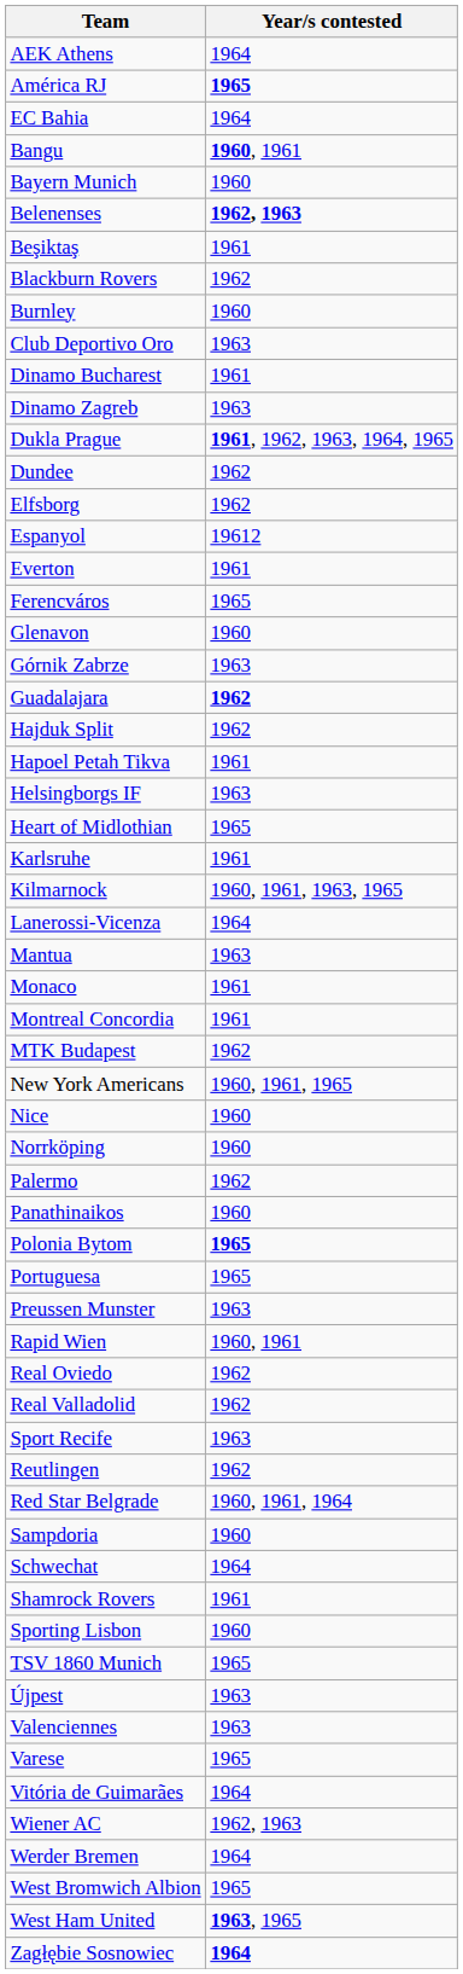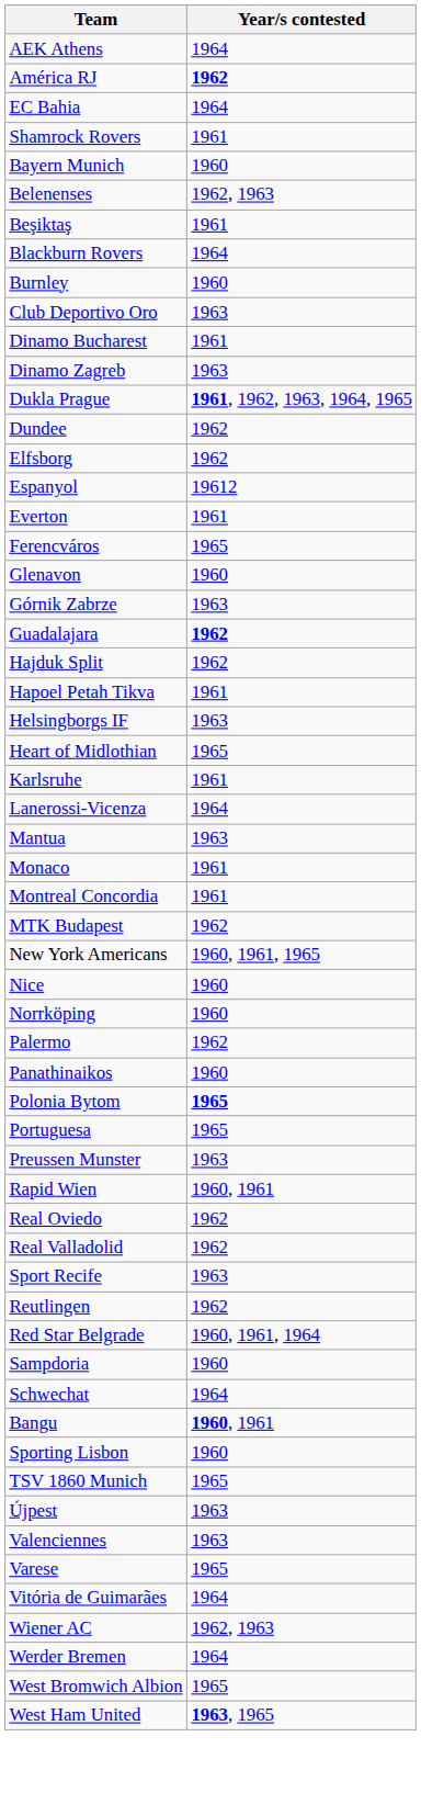 <table class="wikitable">
 <tr>
 <th>Team</th>
 <th>Year/s contested</th>
 </tr>
 <tr>
 <td> <a href='#'>AEK Athens</a></td>
 <td><a href='#'>1964</a></td>
 </tr>
 <tr>
 <td> <a href='#'>América RJ</a></td>
-<td><strong><a href='#'>1965</a></strong></td>
+<td><strong><a href='#'>1962</a></strong></td>
 </tr>
 <tr>
 <td> <a href='#'>EC Bahia</a></td>
 <td><a href='#'>1964</a></td>
 </tr>
 <tr>
-<td> <a href='#'>Bangu</a></td>
-<td><strong><a href='#'>1960</a></strong>, <a href='#'>1961</a></td>
+<td> <a href='#'>Shamrock Rovers</a></td>
+<td><a href='#'>1961</a></td>
 </tr>
 <tr>
 <td> <a href='#'>Bayern Munich</a></td>
 <td><a href='#'>1960</a></td>
 </tr>
 <tr>
 <td> <a href='#'>Belenenses</a></td>
-<td><strong><a href='#'>1962</a>, <a href='#'>1963</a></strong></td>
+<td><a href='#'>1962</a>, <a href='#'>1963</a></td>
 </tr>
 <tr>
 <td> <a href='#'>Beşiktaş</a></td>
 <td><a href='#'>1961</a></td>
 </tr>
 <tr>
 <td> <a href='#'>Blackburn Rovers</a></td>
-<td><a href='#'>1962</a></td>
+<td><a href='#'>1964</a></td>
 </tr>
 <tr>
 <td> <a href='#'>Burnley</a></td>
 <td><a href='#'>1960</a></td>
 </tr>
 <tr>
 <td> <a href='#'>Club Deportivo Oro</a></td>
 <td><a href='#'>1963</a></td>
 </tr>
 <tr>
 <td> <a href='#'>Dinamo Bucharest</a></td>
 <td><a href='#'>1961</a></td>
 </tr>
 <tr>
 <td> <a href='#'>Dinamo Zagreb</a></td>
 <td><a href='#'>1963</a></td>
 </tr>
 <tr>
 <td> <a href='#'>Dukla Prague</a></td>
 <td><strong><a href='#'>1961</a></strong>, <a href='#'>1962</a>, <a href='#'>1963</a>, <a href='#'>1964</a>, <a href='#'>1965</a></td>
 </tr>
 <tr>
 <td> <a href='#'>Dundee</a></td>
 <td><a href='#'>1962</a></td>
 </tr>
 <tr>
 <td> <a href='#'>Elfsborg</a></td>
 <td><a href='#'>1962</a></td>
 </tr>
 <tr>
 <td> <a href='#'>Espanyol</a></td>
 <td><a href='#'>19612</a></td>
 </tr>
 <tr>
 <td> <a href='#'>Everton</a></td>
 <td><a href='#'>1961</a></td>
 </tr>
 <tr>
 <td> <a href='#'>Ferencváros</a></td>
 <td><a href='#'>1965</a></td>
 </tr>
 <tr>
 <td> <a href='#'>Glenavon</a></td>
 <td><a href='#'>1960</a></td>
 </tr>
 <tr>
 <td> <a href='#'>Górnik Zabrze</a></td>
 <td><a href='#'>1963</a></td>
 </tr>
 <tr>
 <td> <a href='#'>Guadalajara</a></td>
 <td><strong><a href='#'>1962</a></strong></td>
 </tr>
 <tr>
 <td> <a href='#'>Hajduk Split</a></td>
 <td><a href='#'>1962</a></td>
 </tr>
 <tr>
 <td> <a href='#'>Hapoel Petah Tikva</a></td>
 <td><a href='#'>1961</a></td>
 </tr>
 <tr>
 <td> <a href='#'>Helsingborgs IF</a></td>
 <td><a href='#'>1963</a></td>
 </tr>
 <tr>
 <td> <a href='#'>Heart of Midlothian</a></td>
 <td><a href='#'>1965</a></td>
 </tr>
 <tr>
 <td> <a href='#'>Karlsruhe</a></td>
 <td><a href='#'>1961</a></td>
-</tr>
-<tr>
-<td> <a href='#'>Kilmarnock</a></td>
-<td><a href='#'>1960</a>, <a href='#'>1961</a>, <a href='#'>1963</a>, <a href='#'>1965</a></td>
 </tr>
 <tr>
 <td> <a href='#'>Lanerossi-Vicenza</a></td>
 <td><a href='#'>1964</a></td>
 </tr>
 <tr>
 <td> <a href='#'>Mantua</a></td>
 <td><a href='#'>1963</a></td>
 </tr>
 <tr>
 <td> <a href='#'>Monaco</a></td>
 <td><a href='#'>1961</a></td>
 </tr>
 <tr>
 <td> <a href='#'>Montreal Concordia</a></td>
 <td><a href='#'>1961</a></td>
 </tr>
 <tr>
 <td> <a href='#'>MTK Budapest</a></td>
 <td><a href='#'>1962</a></td>
 </tr>
 <tr>
 <td> New York Americans</td>
 <td><a href='#'>1960</a>, <a href='#'>1961</a>, <a href='#'>1965</a></td>
 </tr>
 <tr>
 <td> <a href='#'>Nice</a></td>
 <td><a href='#'>1960</a></td>
 </tr>
 <tr>
 <td> <a href='#'>Norrköping</a></td>
 <td><a href='#'>1960</a></td>
 </tr>
 <tr>
 <td> <a href='#'>Palermo</a></td>
 <td><a href='#'>1962</a></td>
 </tr>
 <tr>
 <td> <a href='#'>Panathinaikos</a></td>
 <td><a href='#'>1960</a></td>
 </tr>
 <tr>
 <td> <a href='#'>Polonia Bytom</a></td>
 <td><strong><a href='#'>1965</a></strong></td>
 </tr>
 <tr>
 <td> <a href='#'>Portuguesa</a></td>
 <td><a href='#'>1965</a></td>
 </tr>
 <tr>
 <td> <a href='#'>Preussen Munster</a></td>
 <td><a href='#'>1963</a></td>
 </tr>
 <tr>
 <td> <a href='#'>Rapid Wien</a></td>
 <td><a href='#'>1960</a>, <a href='#'>1961</a></td>
 </tr>
 <tr>
 <td> <a href='#'>Real Oviedo</a></td>
 <td><a href='#'>1962</a></td>
 </tr>
 <tr>
 <td> <a href='#'>Real Valladolid</a></td>
 <td><a href='#'>1962</a></td>
 </tr>
 <tr>
 <td> <a href='#'>Sport Recife</a></td>
 <td><a href='#'>1963</a></td>
 </tr>
 <tr>
 <td> <a href='#'>Reutlingen</a></td>
 <td><a href='#'>1962</a></td>
 </tr>
 <tr>
 <td> <a href='#'>Red Star Belgrade</a></td>
 <td><a href='#'>1960</a>, <a href='#'>1961</a>, <a href='#'>1964</a></td>
 </tr>
 <tr>
 <td> <a href='#'>Sampdoria</a></td>
 <td><a href='#'>1960</a></td>
 </tr>
 <tr>
 <td> <a href='#'>Schwechat</a></td>
 <td><a href='#'>1964</a></td>
 </tr>
 <tr>
-<td> <a href='#'>Shamrock Rovers</a></td>
-<td><a href='#'>1961</a></td>
+<td> <a href='#'>Bangu</a></td>
+<td><strong><a href='#'>1960</a></strong>, <a href='#'>1961</a></td>
 </tr>
 <tr>
 <td> <a href='#'>Sporting Lisbon</a></td>
 <td><a href='#'>1960</a></td>
 </tr>
 <tr>
 <td> <a href='#'>TSV 1860 Munich</a></td>
 <td><a href='#'>1965</a></td>
 </tr>
 <tr>
 <td> <a href='#'>Újpest</a></td>
 <td><a href='#'>1963</a></td>
 </tr>
 <tr>
 <td> <a href='#'>Valenciennes</a></td>
 <td><a href='#'>1963</a></td>
 </tr>
 <tr>
 <td> <a href='#'>Varese</a></td>
 <td><a href='#'>1965</a></td>
 </tr>
 <tr>
 <td> <a href='#'>Vitória de Guimarães</a></td>
 <td><a href='#'>1964</a></td>
 </tr>
 <tr>
 <td> <a href='#'>Wiener AC</a></td>
 <td><a href='#'>1962</a>, <a href='#'>1963</a></td>
 </tr>
 <tr>
 <td> <a href='#'>Werder Bremen</a></td>
 <td><a href='#'>1964</a></td>
 </tr>
 <tr>
 <td> <a href='#'>West Bromwich Albion</a></td>
 <td><a href='#'>1965</a></td>
 </tr>
 <tr>
 <td> <a href='#'>West Ham United</a></td>
 <td><strong><a href='#'>1963</a></strong>, <a href='#'>1965</a></td>
 </tr>
-<tr>
-<td> <a href='#'>Zagłębie Sosnowiec</a></td>
-<td><strong><a href='#'>1964</a></strong></td>
-</tr>
 </table>
